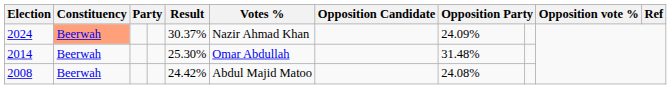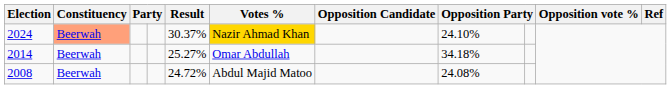 <table class="wikitable sortable">
 <tr>
 <th>Election</th>
 <th>Constituency</th>
 <th colspan="2">Party</th>
 <th>Result</th>
 <th>Votes %</th>
 <th>Opposition Candidate</th>
 <th colspan="2">Opposition Party</th>
 <th>Opposition vote %</th>
 <th>Ref</th>
 </tr>
 <tr>
 <td><a href='#'>2024</a></td>
 <td style="background: lightsalmon;"><a href='#'>Beerwah</a></td>
 <td></td>
 <td></td>
 <td>30.37%</td>
-<td>Nazir Ahmad Khan</td>
+<td style="background: gold;">Nazir Ahmad Khan</td>
 <td></td>
-<td>24.09%</td>
+<td>24.10%</td>
 <td></td>
 </tr>
 <tr>
 <td><a href='#'>2014</a></td>
 <td><a href='#'>Beerwah</a></td>
 <td></td>
 <td></td>
-<td>25.30%</td>
+<td>25.27%</td>
 <td><a href='#'>Omar Abdullah</a></td>
 <td></td>
-<td>31.48%</td>
+<td>34.18%</td>
 <td></td>
 </tr>
 <tr>
 <td><a href='#'>2008</a></td>
 <td><a href='#'>Beerwah</a></td>
 <td></td>
 <td></td>
-<td>24.42%</td>
+<td>24.72%</td>
 <td>Abdul Majid Matoo</td>
 <td></td>
 <td>24.08%</td>
 <td></td>
 </tr>
 </table>
